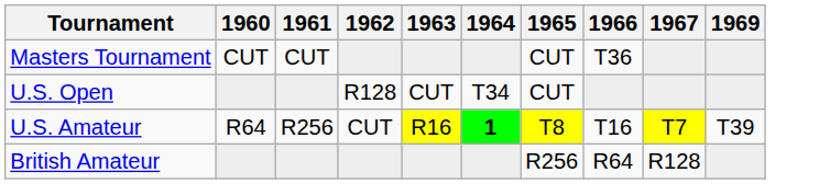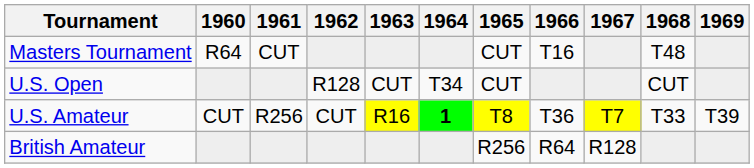 <table class="wikitable" style="font-size:95%;text-align:center;">
 <tr>
 <th>Tournament</th>
 <th>1960</th>
 <th>1961</th>
 <th>1962</th>
 <th>1963</th>
 <th>1964</th>
 <th>1965</th>
 <th>1966</th>
 <th>1967</th>
+<th>1968</th>
 <th>1969</th>
 </tr>
 <tr>
 <td align=left><a href='#'>Masters Tournament</a></td>
-<td>CUT</td>
+<td>R64</td>
 <td>CUT</td>
 <td style="background:#eeeeee;"></td>
 <td style="background:#eeeeee;"></td>
 <td style="background:#eeeeee;"></td>
 <td>CUT</td>
-<td>T36</td>
+<td>T16</td>
 <td style="background:#eeeeee;"></td>
+<td>T48</td>
 <td style="background:#eeeeee;"></td>
 </tr>
 <tr>
 <td align=left><a href='#'>U.S. Open</a></td>
 <td style="background:#eeeeee;"></td>
 <td style="background:#eeeeee;"></td>
 <td>R128</td>
 <td>CUT</td>
 <td>T34</td>
 <td>CUT</td>
 <td style="background:#eeeeee;"></td>
 <td style="background:#eeeeee;"></td>
+<td>CUT</td>
 <td style="background:#eeeeee;"></td>
 </tr>
 <tr>
 <td align=left><a href='#'>U.S. Amateur</a></td>
-<td>R64</td>
+<td>CUT</td>
 <td>R256</td>
 <td>CUT</td>
 <td align="center" style="background:yellow;">R16</td>
 <td align="center" style="background:lime;"><strong>1</strong></td>
 <td align="center" style="background:yellow;">T8</td>
-<td>T16</td>
+<td>T36</td>
 <td align="center" style="background:yellow;">T7</td>
+<td>T33</td>
 <td>T39</td>
 </tr>
 <tr>
 <td align=left><a href='#'>British Amateur</a></td>
 <td style="background:#eeeeee;"></td>
 <td style="background:#eeeeee;"></td>
 <td style="background:#eeeeee;"></td>
 <td style="background:#eeeeee;"></td>
 <td style="background:#eeeeee;"></td>
 <td>R256</td>
 <td>R64</td>
 <td>R128</td>
 <td style="background:#eeeeee;"></td>
+<td style="background:#eeeeee;"></td>
 </tr>
 </table>
